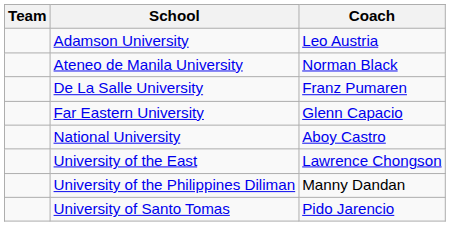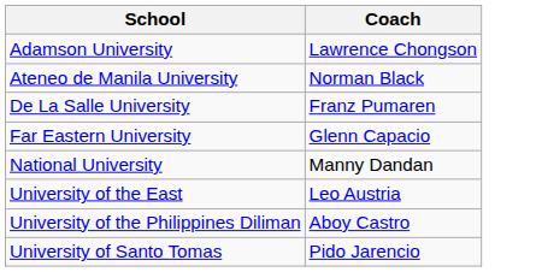 <table class="wikitable">
 <tr>
-<th>Team</th>
 <th>School</th>
 <th>Coach</th>
 </tr>
 <tr>
-<td></td>
 <td><a href='#'>Adamson University</a></td>
-<td><a href='#'>Leo Austria</a></td>
+<td><a href='#'>Lawrence Chongson</a></td>
 </tr>
 <tr>
-<td></td>
 <td><a href='#'>Ateneo de Manila University</a></td>
 <td><a href='#'>Norman Black</a></td>
 </tr>
 <tr>
-<td></td>
 <td><a href='#'>De La Salle University</a></td>
 <td><a href='#'>Franz Pumaren</a></td>
 </tr>
 <tr>
-<td></td>
 <td><a href='#'>Far Eastern University</a></td>
 <td><a href='#'>Glenn Capacio</a></td>
 </tr>
 <tr>
-<td></td>
 <td><a href='#'>National University</a></td>
+<td>Manny Dandan</td>
+</tr>
+<tr>
+<td><a href='#'>University of the East</a></td>
+<td><a href='#'>Leo Austria</a></td>
+</tr>
+<tr>
+<td><a href='#'>University of the Philippines Diliman</a></td>
 <td><a href='#'>Aboy Castro</a></td>
 </tr>
 <tr>
-<td></td>
-<td><a href='#'>University of the East</a></td>
-<td><a href='#'>Lawrence Chongson</a></td>
-</tr>
-<tr>
-<td></td>
-<td><a href='#'>University of the Philippines Diliman</a></td>
-<td>Manny Dandan</td>
-</tr>
-<tr>
-<td></td>
 <td><a href='#'>University of Santo Tomas</a></td>
 <td><a href='#'>Pido Jarencio</a></td>
 </tr>
 </table>
